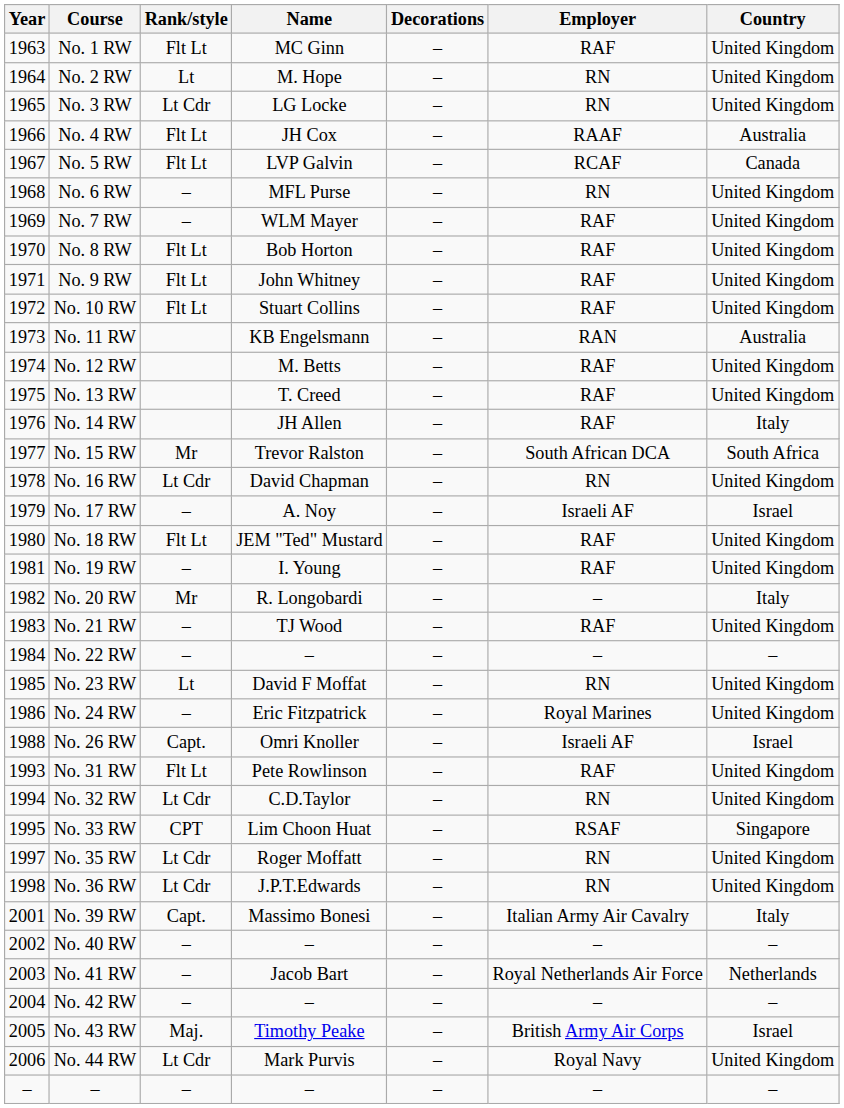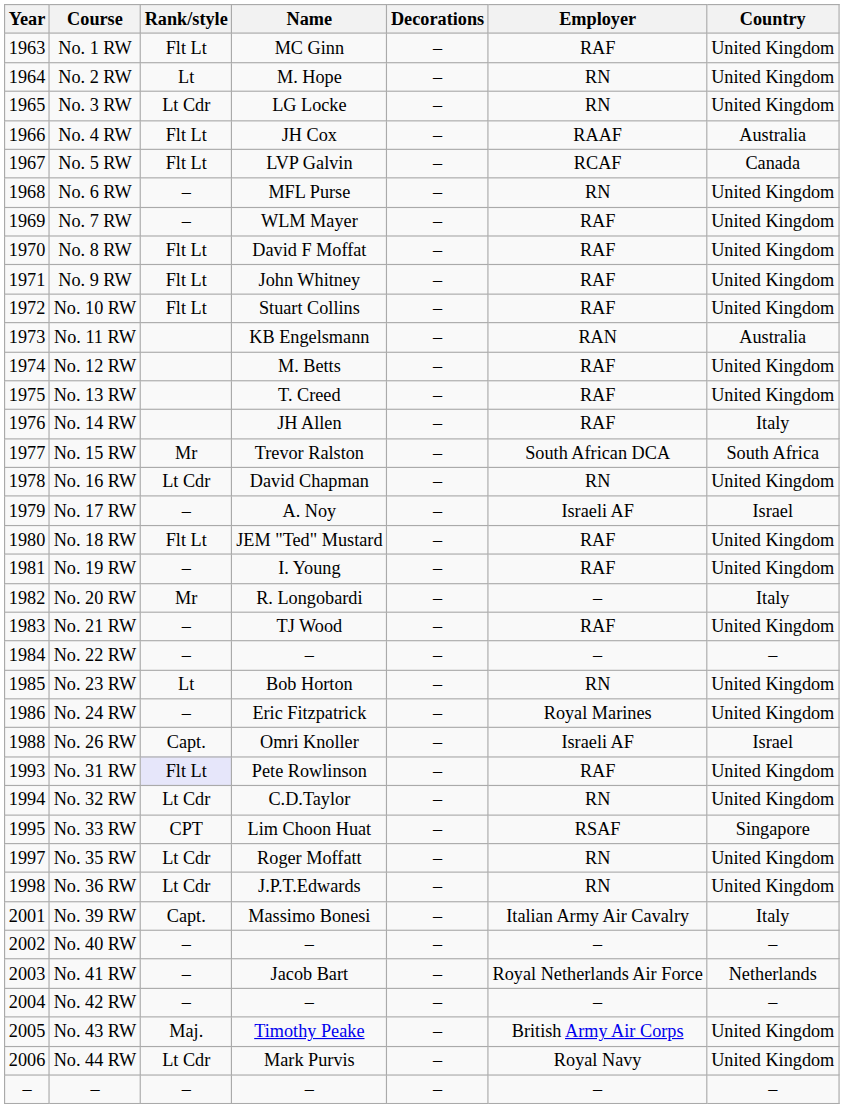 <table class="wikitable collapsible collapsed" style="text-align:center;">
 <tr>
 <th>Year</th>
 <th>Course</th>
 <th>Rank/style</th>
 <th>Name</th>
 <th>Decorations</th>
 <th>Employer</th>
 <th>Country</th>
 </tr>
 <tr>
 <td>1963</td>
 <td>No. 1 RW</td>
 <td>Flt Lt</td>
 <td>MC Ginn</td>
 <td>–</td>
 <td>RAF</td>
 <td>United Kingdom</td>
 </tr>
 <tr>
 <td>1964</td>
 <td>No. 2 RW</td>
 <td>Lt</td>
 <td>M. Hope</td>
 <td>–</td>
 <td>RN</td>
 <td>United Kingdom</td>
 </tr>
 <tr>
 <td>1965</td>
 <td>No. 3 RW</td>
 <td>Lt Cdr</td>
 <td>LG Locke</td>
 <td>–</td>
 <td>RN</td>
 <td>United Kingdom</td>
 </tr>
 <tr>
 <td>1966</td>
 <td>No. 4 RW</td>
 <td>Flt Lt</td>
 <td>JH Cox</td>
 <td>–</td>
 <td>RAAF</td>
 <td>Australia</td>
 </tr>
 <tr>
 <td>1967</td>
 <td>No. 5 RW</td>
 <td>Flt Lt</td>
 <td>LVP Galvin</td>
 <td>–</td>
 <td>RCAF</td>
 <td>Canada</td>
 </tr>
 <tr>
 <td>1968</td>
 <td>No. 6 RW</td>
 <td>–</td>
 <td>MFL Purse</td>
 <td>–</td>
 <td>RN</td>
 <td>United Kingdom</td>
 </tr>
 <tr>
 <td>1969</td>
 <td>No. 7 RW</td>
 <td>–</td>
 <td>WLM Mayer</td>
 <td>–</td>
 <td>RAF</td>
 <td>United Kingdom</td>
 </tr>
 <tr>
 <td>1970</td>
 <td>No. 8 RW</td>
 <td>Flt Lt</td>
-<td>Bob Horton</td>
+<td>David F Moffat</td>
 <td>–</td>
 <td>RAF</td>
 <td>United Kingdom</td>
 </tr>
 <tr>
 <td>1971</td>
 <td>No. 9 RW</td>
 <td>Flt Lt</td>
 <td>John Whitney</td>
 <td>–</td>
 <td>RAF</td>
 <td>United Kingdom</td>
 </tr>
 <tr>
 <td>1972</td>
 <td>No. 10 RW</td>
 <td>Flt Lt</td>
 <td>Stuart Collins</td>
 <td>–</td>
 <td>RAF</td>
 <td>United Kingdom</td>
 </tr>
 <tr>
 <td>1973</td>
 <td>No. 11 RW</td>
 <td></td>
 <td>KB Engelsmann</td>
 <td>–</td>
 <td>RAN</td>
 <td>Australia</td>
 </tr>
 <tr>
 <td>1974</td>
 <td>No. 12 RW</td>
 <td></td>
 <td>M. Betts</td>
 <td>–</td>
 <td>RAF</td>
 <td>United Kingdom</td>
 </tr>
 <tr>
 <td>1975</td>
 <td>No. 13 RW</td>
 <td></td>
 <td>T. Creed</td>
 <td>–</td>
 <td>RAF</td>
 <td>United Kingdom</td>
 </tr>
 <tr>
 <td>1976</td>
 <td>No. 14 RW</td>
 <td></td>
 <td>JH Allen</td>
 <td>–</td>
 <td>RAF</td>
 <td>Italy</td>
 </tr>
 <tr>
 <td>1977</td>
 <td>No. 15 RW</td>
 <td>Mr</td>
 <td>Trevor Ralston</td>
 <td>–</td>
 <td>South African DCA</td>
 <td>South Africa</td>
 </tr>
 <tr>
 <td>1978</td>
 <td>No. 16 RW</td>
 <td>Lt Cdr</td>
 <td>David Chapman</td>
 <td>–</td>
 <td>RN</td>
 <td>United Kingdom</td>
 </tr>
 <tr>
 <td>1979</td>
 <td>No. 17 RW</td>
 <td>–</td>
 <td>A. Noy</td>
 <td>–</td>
 <td>Israeli AF</td>
 <td>Israel</td>
 </tr>
 <tr>
 <td>1980</td>
 <td>No. 18 RW</td>
 <td>Flt Lt</td>
 <td>JEM "Ted" Mustard</td>
 <td>–</td>
 <td>RAF</td>
 <td>United Kingdom</td>
 </tr>
 <tr>
 <td>1981</td>
 <td>No. 19 RW</td>
 <td>–</td>
 <td>I. Young</td>
 <td>–</td>
 <td>RAF</td>
 <td>United Kingdom</td>
 </tr>
 <tr>
 <td>1982</td>
 <td>No. 20 RW</td>
 <td>Mr</td>
 <td>R. Longobardi</td>
 <td>–</td>
 <td>–</td>
 <td>Italy</td>
 </tr>
 <tr>
 <td>1983</td>
 <td>No. 21 RW</td>
 <td>–</td>
 <td>TJ Wood</td>
 <td>–</td>
 <td>RAF</td>
 <td>United Kingdom</td>
 </tr>
 <tr>
 <td>1984</td>
 <td>No. 22 RW</td>
 <td>–</td>
 <td>–</td>
 <td>–</td>
 <td>–</td>
 <td>–</td>
 </tr>
 <tr>
 <td>1985</td>
 <td>No. 23 RW</td>
 <td>Lt</td>
-<td>David F Moffat</td>
+<td>Bob Horton</td>
 <td>–</td>
 <td>RN</td>
 <td>United Kingdom</td>
 </tr>
 <tr>
 <td>1986</td>
 <td>No. 24 RW</td>
 <td>–</td>
 <td>Eric Fitzpatrick</td>
 <td>–</td>
 <td>Royal Marines</td>
 <td>United Kingdom</td>
 </tr>
 <tr>
 <td>1988</td>
 <td>No. 26 RW</td>
 <td>Capt.</td>
 <td>Omri Knoller</td>
 <td>–</td>
 <td>Israeli AF</td>
 <td>Israel</td>
 </tr>
 <tr>
 <td>1993</td>
 <td>No. 31 RW</td>
-<td>Flt Lt</td>
+<td style="background: lavender;">Flt Lt</td>
 <td>Pete Rowlinson</td>
 <td>–</td>
 <td>RAF</td>
 <td>United Kingdom</td>
 </tr>
 <tr>
 <td>1994</td>
 <td>No. 32 RW</td>
 <td>Lt Cdr</td>
 <td>C.D.Taylor</td>
 <td>–</td>
 <td>RN</td>
 <td>United Kingdom</td>
 </tr>
 <tr>
 <td>1995</td>
 <td>No. 33 RW</td>
 <td>CPT</td>
 <td>Lim Choon Huat</td>
 <td>–</td>
 <td>RSAF</td>
 <td>Singapore</td>
 </tr>
 <tr>
 <td>1997</td>
 <td>No. 35 RW</td>
 <td>Lt Cdr</td>
 <td>Roger Moffatt</td>
 <td>–</td>
 <td>RN</td>
 <td>United Kingdom</td>
 </tr>
 <tr>
 <td>1998</td>
 <td>No. 36 RW</td>
 <td>Lt Cdr</td>
 <td>J.P.T.Edwards</td>
 <td>–</td>
 <td>RN</td>
 <td>United Kingdom</td>
 </tr>
 <tr>
 <td>2001</td>
 <td>No. 39 RW</td>
 <td>Capt.</td>
 <td>Massimo Bonesi</td>
 <td>–</td>
 <td>Italian Army Air Cavalry</td>
 <td>Italy</td>
 </tr>
 <tr>
 <td>2002</td>
 <td>No. 40 RW</td>
 <td>–</td>
 <td>–</td>
 <td>–</td>
 <td>–</td>
 <td>–</td>
 </tr>
 <tr>
 <td>2003</td>
 <td>No. 41 RW</td>
 <td>–</td>
 <td>Jacob Bart</td>
 <td>–</td>
 <td>Royal Netherlands Air Force</td>
 <td>Netherlands</td>
 </tr>
 <tr>
 <td>2004</td>
 <td>No. 42 RW</td>
 <td>–</td>
 <td>–</td>
 <td>–</td>
 <td>–</td>
 <td>–</td>
 </tr>
 <tr>
 <td>2005</td>
 <td>No. 43 RW</td>
 <td>Maj.</td>
 <td><a href='#'>Timothy Peake</a></td>
 <td>–</td>
 <td>British <a href='#'>Army Air Corps</a></td>
-<td>Israel</td>
+<td>United Kingdom</td>
 </tr>
 <tr>
 <td>2006</td>
 <td>No. 44 RW</td>
 <td>Lt Cdr</td>
 <td>Mark Purvis</td>
 <td>–</td>
 <td>Royal Navy</td>
 <td>United Kingdom</td>
 </tr>
 <tr>
 <td>–</td>
 <td>–</td>
 <td>–</td>
 <td>–</td>
 <td>–</td>
 <td>–</td>
 <td>–</td>
 </tr>
 </table>
